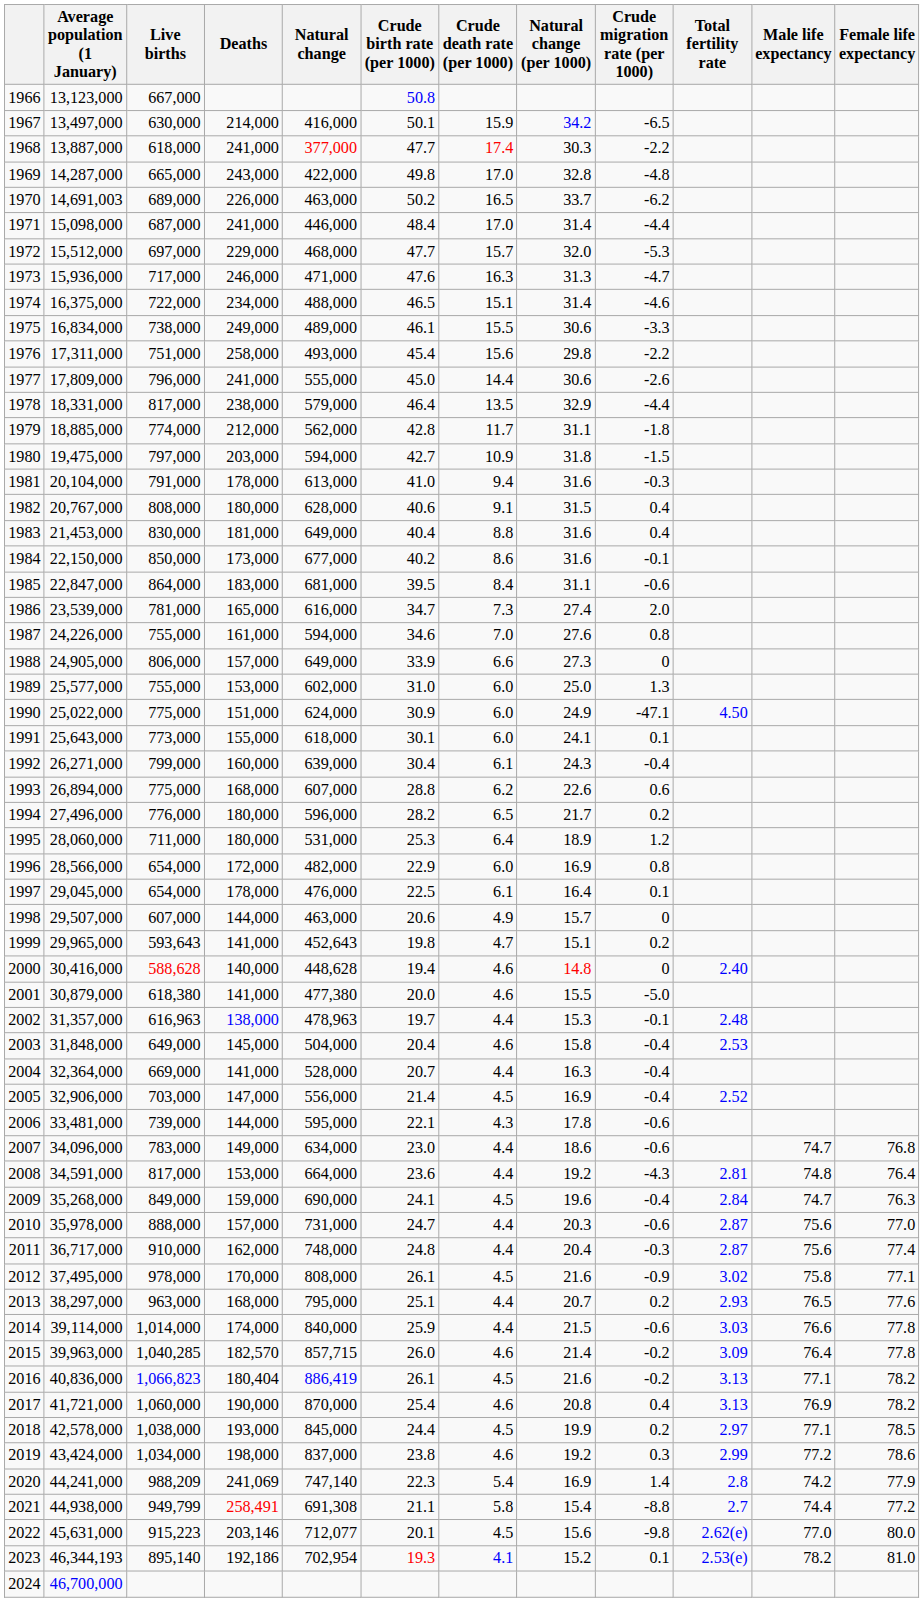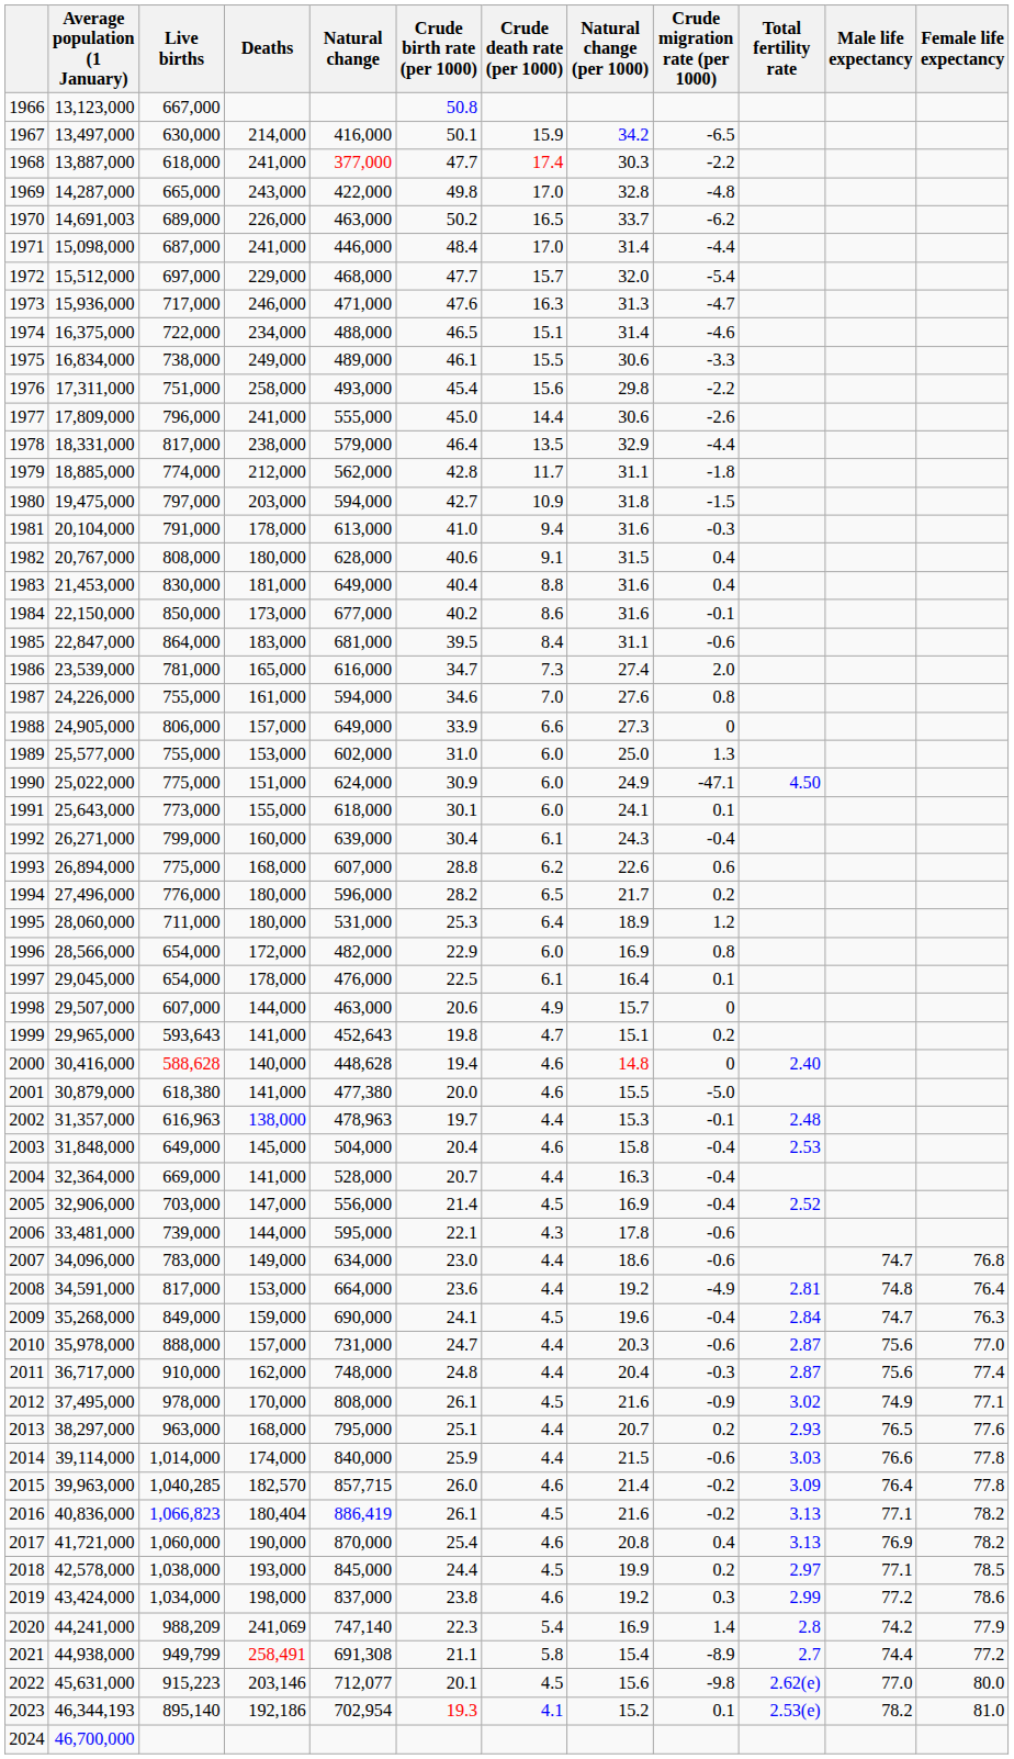 <table class="wikitable sortable" style="text-align: right">
 <tr>
 <th></th>
 <th width="70">Average population (1 January)</th>
 <th width="70">Live births</th>
 <th width="70">Deaths</th>
 <th width="70">Natural change</th>
 <th width="70">Crude birth rate (per 1000)</th>
 <th width="70">Crude death rate (per 1000)</th>
 <th width="70">Natural change (per 1000)</th>
 <th width="70">Crude migration rate (per 1000)</th>
 <th width="70">Total fertility rate</th>
 <th width="70">Male life expectancy</th>
 <th width="70">Female life expectancy</th>
 </tr>
 <tr>
 <td>1966</td>
 <td>13,123,000</td>
 <td>667,000</td>
 <td></td>
 <td></td>
 <td style="color:blue">50.8</td>
 <td></td>
 <td></td>
 <td></td>
 <td></td>
 <td></td>
 <td></td>
 </tr>
 <tr>
 <td>1967</td>
 <td>13,497,000</td>
 <td>630,000</td>
 <td>214,000</td>
 <td>416,000</td>
 <td>50.1</td>
 <td>15.9</td>
 <td style="color:blue">34.2</td>
 <td>-6.5</td>
 <td></td>
 <td></td>
 <td></td>
 </tr>
 <tr>
 <td>1968</td>
 <td>13,887,000</td>
 <td>618,000</td>
 <td>241,000</td>
 <td style="color:red">377,000</td>
 <td>47.7</td>
 <td style="color:red">17.4</td>
 <td>30.3</td>
 <td>-2.2</td>
 <td></td>
 <td></td>
 <td></td>
 </tr>
 <tr>
 <td>1969</td>
 <td>14,287,000</td>
 <td>665,000</td>
 <td>243,000</td>
 <td>422,000</td>
 <td>49.8</td>
 <td>17.0</td>
 <td>32.8</td>
 <td>-4.8</td>
 <td></td>
 <td></td>
 <td></td>
 </tr>
 <tr>
 <td>1970</td>
 <td>14,691,003</td>
 <td>689,000</td>
 <td>226,000</td>
 <td>463,000</td>
 <td>50.2</td>
 <td>16.5</td>
 <td>33.7</td>
 <td>-6.2</td>
 <td></td>
 <td></td>
 <td></td>
 </tr>
 <tr>
 <td>1971</td>
 <td>15,098,000</td>
 <td>687,000</td>
 <td>241,000</td>
 <td>446,000</td>
 <td>48.4</td>
 <td>17.0</td>
 <td>31.4</td>
 <td>-4.4</td>
 <td></td>
 <td></td>
 <td></td>
 </tr>
 <tr>
 <td>1972</td>
 <td>15,512,000</td>
 <td>697,000</td>
 <td>229,000</td>
 <td>468,000</td>
 <td>47.7</td>
 <td>15.7</td>
 <td>32.0</td>
-<td>-5.3</td>
+<td>-5.4</td>
 <td></td>
 <td></td>
 <td></td>
 </tr>
 <tr>
 <td>1973</td>
 <td>15,936,000</td>
 <td>717,000</td>
 <td>246,000</td>
 <td>471,000</td>
 <td>47.6</td>
 <td>16.3</td>
 <td>31.3</td>
 <td>-4.7</td>
 <td></td>
 <td></td>
 <td></td>
 </tr>
 <tr>
 <td>1974</td>
 <td>16,375,000</td>
 <td>722,000</td>
 <td>234,000</td>
 <td>488,000</td>
 <td>46.5</td>
 <td>15.1</td>
 <td>31.4</td>
 <td>-4.6</td>
 <td></td>
 <td></td>
 <td></td>
 </tr>
 <tr>
 <td>1975</td>
 <td>16,834,000</td>
 <td>738,000</td>
 <td>249,000</td>
 <td>489,000</td>
 <td>46.1</td>
 <td>15.5</td>
 <td>30.6</td>
 <td>-3.3</td>
 <td></td>
 <td></td>
 <td></td>
 </tr>
 <tr>
 <td>1976</td>
 <td>17,311,000</td>
 <td>751,000</td>
 <td>258,000</td>
 <td>493,000</td>
 <td>45.4</td>
 <td>15.6</td>
 <td>29.8</td>
 <td>-2.2</td>
 <td></td>
 <td></td>
 <td></td>
 </tr>
 <tr>
 <td>1977</td>
 <td>17,809,000</td>
 <td>796,000</td>
 <td>241,000</td>
 <td>555,000</td>
 <td>45.0</td>
 <td>14.4</td>
 <td>30.6</td>
 <td>-2.6</td>
 <td></td>
 <td></td>
 <td></td>
 </tr>
 <tr>
 <td>1978</td>
 <td>18,331,000</td>
 <td>817,000</td>
 <td>238,000</td>
 <td>579,000</td>
 <td>46.4</td>
 <td>13.5</td>
 <td>32.9</td>
 <td>-4.4</td>
 <td></td>
 <td></td>
 <td></td>
 </tr>
 <tr>
 <td>1979</td>
 <td>18,885,000</td>
 <td>774,000</td>
 <td>212,000</td>
 <td>562,000</td>
 <td>42.8</td>
 <td>11.7</td>
 <td>31.1</td>
 <td>-1.8</td>
 <td></td>
 <td></td>
 <td></td>
 </tr>
 <tr>
 <td>1980</td>
 <td>19,475,000</td>
 <td>797,000</td>
 <td>203,000</td>
 <td>594,000</td>
 <td>42.7</td>
 <td>10.9</td>
 <td>31.8</td>
 <td>-1.5</td>
 <td></td>
 <td></td>
 <td></td>
 </tr>
 <tr>
 <td>1981</td>
 <td>20,104,000</td>
 <td>791,000</td>
 <td>178,000</td>
 <td>613,000</td>
 <td>41.0</td>
 <td>9.4</td>
 <td>31.6</td>
 <td>-0.3</td>
 <td></td>
 <td></td>
 <td></td>
 </tr>
 <tr>
 <td>1982</td>
 <td>20,767,000</td>
 <td>808,000</td>
 <td>180,000</td>
 <td>628,000</td>
 <td>40.6</td>
 <td>9.1</td>
 <td>31.5</td>
 <td>0.4</td>
 <td></td>
 <td></td>
 <td></td>
 </tr>
 <tr>
 <td>1983</td>
 <td>21,453,000</td>
 <td>830,000</td>
 <td>181,000</td>
 <td>649,000</td>
 <td>40.4</td>
 <td>8.8</td>
 <td>31.6</td>
 <td>0.4</td>
 <td></td>
 <td></td>
 <td></td>
 </tr>
 <tr>
 <td>1984</td>
 <td>22,150,000</td>
 <td>850,000</td>
 <td>173,000</td>
 <td>677,000</td>
 <td>40.2</td>
 <td>8.6</td>
 <td>31.6</td>
 <td>-0.1</td>
 <td></td>
 <td></td>
 <td></td>
 </tr>
 <tr>
 <td>1985</td>
 <td>22,847,000</td>
 <td>864,000</td>
 <td>183,000</td>
 <td>681,000</td>
 <td>39.5</td>
 <td>8.4</td>
 <td>31.1</td>
 <td>-0.6</td>
 <td></td>
 <td></td>
 <td></td>
 </tr>
 <tr>
 <td>1986</td>
 <td>23,539,000</td>
 <td>781,000</td>
 <td>165,000</td>
 <td>616,000</td>
 <td>34.7</td>
 <td>7.3</td>
 <td>27.4</td>
 <td>2.0</td>
 <td></td>
 <td></td>
 <td></td>
 </tr>
 <tr>
 <td>1987</td>
 <td>24,226,000</td>
 <td>755,000</td>
 <td>161,000</td>
 <td>594,000</td>
 <td>34.6</td>
 <td>7.0</td>
 <td>27.6</td>
 <td>0.8</td>
 <td></td>
 <td></td>
 <td></td>
 </tr>
 <tr>
 <td>1988</td>
 <td>24,905,000</td>
 <td>806,000</td>
 <td>157,000</td>
 <td>649,000</td>
 <td>33.9</td>
 <td>6.6</td>
 <td>27.3</td>
 <td>0</td>
 <td></td>
 <td></td>
 <td></td>
 </tr>
 <tr>
 <td>1989</td>
 <td>25,577,000</td>
 <td>755,000</td>
 <td>153,000</td>
 <td>602,000</td>
 <td>31.0</td>
 <td>6.0</td>
 <td>25.0</td>
 <td>1.3</td>
 <td></td>
 <td></td>
 <td></td>
 </tr>
 <tr>
 <td>1990</td>
 <td>25,022,000</td>
 <td>775,000</td>
 <td>151,000</td>
 <td>624,000</td>
 <td>30.9</td>
 <td>6.0</td>
 <td>24.9</td>
 <td>-47.1</td>
 <td style="color:blue">4.50</td>
 <td></td>
 <td></td>
 </tr>
 <tr>
 <td>1991</td>
 <td>25,643,000</td>
 <td>773,000</td>
 <td>155,000</td>
 <td>618,000</td>
 <td>30.1</td>
 <td>6.0</td>
 <td>24.1</td>
 <td>0.1</td>
 <td></td>
 <td></td>
 <td></td>
 </tr>
 <tr>
 <td>1992</td>
 <td>26,271,000</td>
 <td>799,000</td>
 <td>160,000</td>
 <td>639,000</td>
 <td>30.4</td>
 <td>6.1</td>
 <td>24.3</td>
 <td>-0.4</td>
 <td></td>
 <td></td>
 <td></td>
 </tr>
 <tr>
 <td>1993</td>
 <td>26,894,000</td>
 <td>775,000</td>
 <td>168,000</td>
 <td>607,000</td>
 <td>28.8</td>
 <td>6.2</td>
 <td>22.6</td>
 <td>0.6</td>
 <td></td>
 <td></td>
 <td></td>
 </tr>
 <tr>
 <td>1994</td>
 <td>27,496,000</td>
 <td>776,000</td>
 <td>180,000</td>
 <td>596,000</td>
 <td>28.2</td>
 <td>6.5</td>
 <td>21.7</td>
 <td>0.2</td>
 <td></td>
 <td></td>
 <td></td>
 </tr>
 <tr>
 <td>1995</td>
 <td>28,060,000</td>
 <td>711,000</td>
 <td>180,000</td>
 <td>531,000</td>
 <td>25.3</td>
 <td>6.4</td>
 <td>18.9</td>
 <td>1.2</td>
 <td></td>
 <td></td>
 <td></td>
 </tr>
 <tr>
 <td>1996</td>
 <td>28,566,000</td>
 <td>654,000</td>
 <td>172,000</td>
 <td>482,000</td>
 <td>22.9</td>
 <td>6.0</td>
 <td>16.9</td>
 <td>0.8</td>
 <td></td>
 <td></td>
 <td></td>
 </tr>
 <tr>
 <td>1997</td>
 <td>29,045,000</td>
 <td>654,000</td>
 <td>178,000</td>
 <td>476,000</td>
 <td>22.5</td>
 <td>6.1</td>
 <td>16.4</td>
 <td>0.1</td>
 <td></td>
 <td></td>
 <td></td>
 </tr>
 <tr>
 <td>1998</td>
 <td>29,507,000</td>
 <td>607,000</td>
 <td>144,000</td>
 <td>463,000</td>
 <td>20.6</td>
 <td>4.9</td>
 <td>15.7</td>
 <td>0</td>
 <td></td>
 <td></td>
 <td></td>
 </tr>
 <tr>
 <td>1999</td>
 <td>29,965,000</td>
 <td>593,643</td>
 <td>141,000</td>
 <td>452,643</td>
 <td>19.8</td>
 <td>4.7</td>
 <td>15.1</td>
 <td>0.2</td>
 <td></td>
 <td></td>
 <td></td>
 </tr>
 <tr>
 <td>2000</td>
 <td>30,416,000</td>
 <td style="color:red">588,628</td>
 <td>140,000</td>
 <td>448,628</td>
 <td>19.4</td>
 <td>4.6</td>
 <td style="color:red">14.8</td>
 <td>0</td>
 <td style="color:blue">2.40</td>
 <td></td>
 <td></td>
 </tr>
 <tr>
 <td>2001</td>
 <td>30,879,000</td>
 <td>618,380</td>
 <td>141,000</td>
 <td>477,380</td>
 <td>20.0</td>
 <td>4.6</td>
 <td>15.5</td>
 <td>-5.0</td>
 <td></td>
 <td></td>
 <td></td>
 </tr>
 <tr>
 <td>2002</td>
 <td>31,357,000</td>
 <td>616,963</td>
 <td style="color:blue">138,000</td>
 <td>478,963</td>
 <td>19.7</td>
 <td>4.4</td>
 <td>15.3</td>
 <td>-0.1</td>
 <td style="color:blue">2.48</td>
 <td></td>
 <td></td>
 </tr>
 <tr>
 <td>2003</td>
 <td>31,848,000</td>
 <td>649,000</td>
 <td>145,000</td>
 <td>504,000</td>
 <td>20.4</td>
 <td>4.6</td>
 <td>15.8</td>
 <td>-0.4</td>
 <td style="color:blue">2.53</td>
 <td></td>
 <td></td>
 </tr>
 <tr>
 <td>2004</td>
 <td>32,364,000</td>
 <td>669,000</td>
 <td>141,000</td>
 <td>528,000</td>
 <td>20.7</td>
 <td>4.4</td>
 <td>16.3</td>
 <td>-0.4</td>
 <td></td>
 <td></td>
 <td></td>
 </tr>
 <tr>
 <td>2005</td>
 <td>32,906,000</td>
 <td>703,000</td>
 <td>147,000</td>
 <td>556,000</td>
 <td>21.4</td>
 <td>4.5</td>
 <td>16.9</td>
 <td>-0.4</td>
 <td style="color:blue">2.52</td>
 <td></td>
 <td></td>
 </tr>
 <tr>
 <td>2006</td>
 <td>33,481,000</td>
 <td>739,000</td>
 <td>144,000</td>
 <td>595,000</td>
 <td>22.1</td>
 <td>4.3</td>
 <td>17.8</td>
 <td>-0.6</td>
 <td></td>
 <td></td>
 <td></td>
 </tr>
 <tr>
 <td>2007</td>
 <td>34,096,000</td>
 <td>783,000</td>
 <td>149,000</td>
 <td>634,000</td>
 <td>23.0</td>
 <td>4.4</td>
 <td>18.6</td>
 <td>-0.6</td>
 <td></td>
 <td>74.7</td>
 <td>76.8</td>
 </tr>
 <tr>
 <td>2008</td>
 <td>34,591,000</td>
 <td>817,000</td>
 <td>153,000</td>
 <td>664,000</td>
 <td>23.6</td>
 <td>4.4</td>
 <td>19.2</td>
-<td>-4.3</td>
+<td>-4.9</td>
 <td style="color:blue">2.81</td>
 <td>74.8</td>
 <td>76.4</td>
 </tr>
 <tr>
 <td>2009</td>
 <td>35,268,000</td>
 <td>849,000</td>
 <td>159,000</td>
 <td>690,000</td>
 <td>24.1</td>
 <td>4.5</td>
 <td>19.6</td>
 <td>-0.4</td>
 <td style="color:blue">2.84</td>
 <td>74.7</td>
 <td>76.3</td>
 </tr>
 <tr>
 <td>2010</td>
 <td>35,978,000</td>
 <td>888,000</td>
 <td>157,000</td>
 <td>731,000</td>
 <td>24.7</td>
 <td>4.4</td>
 <td>20.3</td>
 <td>-0.6</td>
 <td style="color:blue">2.87</td>
 <td>75.6</td>
 <td>77.0</td>
 </tr>
 <tr>
 <td>2011</td>
 <td>36,717,000</td>
 <td>910,000</td>
 <td>162,000</td>
 <td>748,000</td>
 <td>24.8</td>
 <td>4.4</td>
 <td>20.4</td>
 <td>-0.3</td>
 <td style="color:blue">2.87</td>
 <td>75.6</td>
 <td>77.4</td>
 </tr>
 <tr>
 <td>2012</td>
 <td>37,495,000</td>
 <td>978,000</td>
 <td>170,000</td>
 <td>808,000</td>
 <td>26.1</td>
 <td>4.5</td>
 <td>21.6</td>
 <td>-0.9</td>
 <td style="color:blue">3.02</td>
-<td>75.8</td>
+<td>74.9</td>
 <td>77.1</td>
 </tr>
 <tr>
 <td>2013</td>
 <td>38,297,000</td>
 <td>963,000</td>
 <td>168,000</td>
 <td>795,000</td>
 <td>25.1</td>
 <td>4.4</td>
 <td>20.7</td>
 <td>0.2</td>
 <td style="color:blue">2.93</td>
 <td>76.5</td>
 <td>77.6</td>
 </tr>
 <tr>
 <td>2014</td>
 <td>39,114,000</td>
 <td>1,014,000</td>
 <td>174,000</td>
 <td>840,000</td>
 <td>25.9</td>
 <td>4.4</td>
 <td>21.5</td>
 <td>-0.6</td>
 <td style="color:blue">3.03</td>
 <td>76.6</td>
 <td>77.8</td>
 </tr>
 <tr>
 <td>2015</td>
 <td>39,963,000</td>
 <td>1,040,285</td>
 <td>182,570</td>
 <td>857,715</td>
 <td>26.0</td>
 <td>4.6</td>
 <td>21.4</td>
 <td>-0.2</td>
 <td style="color:blue">3.09</td>
 <td>76.4</td>
 <td>77.8</td>
 </tr>
 <tr>
 <td>2016</td>
 <td>40,836,000</td>
 <td style="color:blue">1,066,823</td>
 <td>180,404</td>
 <td style="color:blue">886,419</td>
 <td>26.1</td>
 <td>4.5</td>
 <td>21.6</td>
 <td>-0.2</td>
 <td style="color:blue">3.13</td>
 <td>77.1</td>
 <td>78.2</td>
 </tr>
 <tr>
 <td>2017</td>
 <td>41,721,000</td>
 <td>1,060,000</td>
 <td>190,000</td>
 <td>870,000</td>
 <td>25.4</td>
 <td>4.6</td>
 <td>20.8</td>
 <td>0.4</td>
 <td style="color:blue">3.13</td>
 <td>76.9</td>
 <td>78.2</td>
 </tr>
 <tr>
 <td>2018</td>
 <td>42,578,000</td>
 <td>1,038,000</td>
 <td>193,000</td>
 <td>845,000</td>
 <td>24.4</td>
 <td>4.5</td>
 <td>19.9</td>
 <td>0.2</td>
 <td style="color:blue">2.97</td>
 <td>77.1</td>
 <td>78.5</td>
 </tr>
 <tr>
 <td>2019</td>
 <td>43,424,000</td>
 <td>1,034,000</td>
 <td>198,000</td>
 <td>837,000</td>
 <td>23.8</td>
 <td>4.6</td>
 <td>19.2</td>
 <td>0.3</td>
 <td style="color:blue">2.99</td>
 <td>77.2</td>
 <td>78.6</td>
 </tr>
 <tr>
 <td>2020</td>
 <td>44,241,000</td>
 <td>988,209</td>
 <td>241,069</td>
 <td>747,140</td>
 <td>22.3</td>
 <td>5.4</td>
 <td>16.9</td>
 <td>1.4</td>
 <td style="color:blue">2.8</td>
 <td>74.2</td>
 <td>77.9</td>
 </tr>
 <tr>
 <td>2021</td>
 <td>44,938,000</td>
 <td>949,799</td>
 <td style="color:red">258,491</td>
 <td>691,308</td>
 <td>21.1</td>
 <td>5.8</td>
 <td>15.4</td>
-<td>-8.8</td>
+<td>-8.9</td>
 <td style="color:blue">2.7</td>
 <td>74.4</td>
 <td>77.2</td>
 </tr>
 <tr>
 <td>2022</td>
 <td>45,631,000</td>
 <td>915,223</td>
 <td>203,146</td>
 <td>712,077</td>
 <td>20.1</td>
 <td>4.5</td>
 <td>15.6</td>
 <td>-9.8</td>
 <td style="color:blue">2.62(e)</td>
 <td>77.0</td>
 <td>80.0</td>
 </tr>
 <tr>
 <td>2023</td>
 <td>46,344,193</td>
 <td>895,140</td>
 <td>192,186</td>
 <td>702,954</td>
 <td style="color:red">19.3</td>
 <td style="color:blue">4.1</td>
 <td>15.2</td>
 <td>0.1</td>
 <td style="color:blue">2.53(e)</td>
 <td>78.2</td>
 <td>81.0</td>
 </tr>
 <tr>
 <td>2024</td>
 <td style="color:blue">46,700,000</td>
 <td></td>
 <td></td>
 <td></td>
 <td></td>
 <td></td>
 <td></td>
 <td></td>
 <td></td>
 <td></td>
 <td></td>
 </tr>
 </table>
